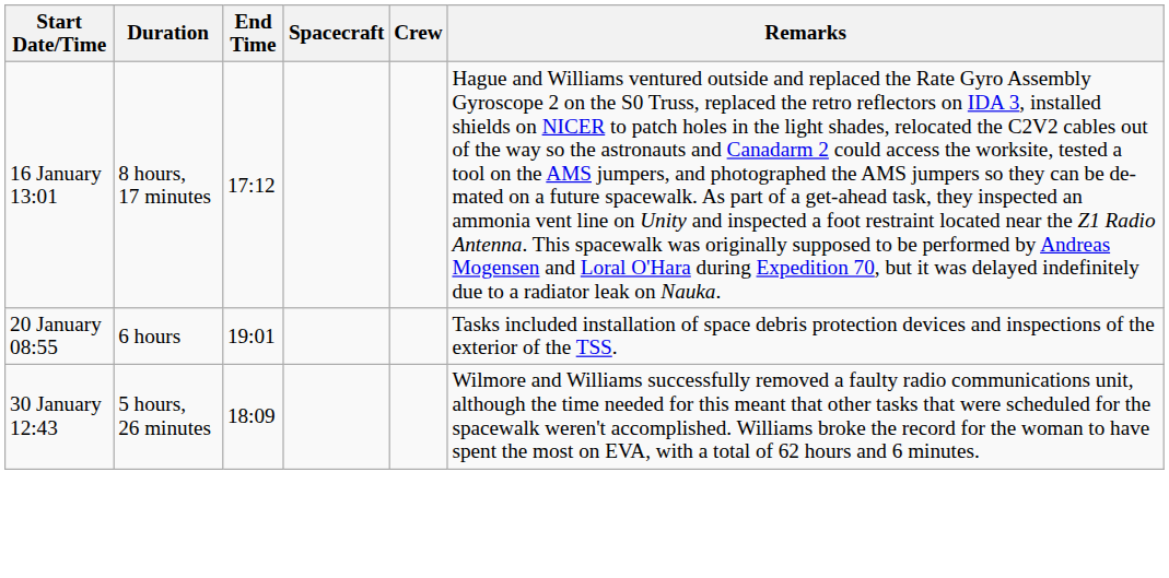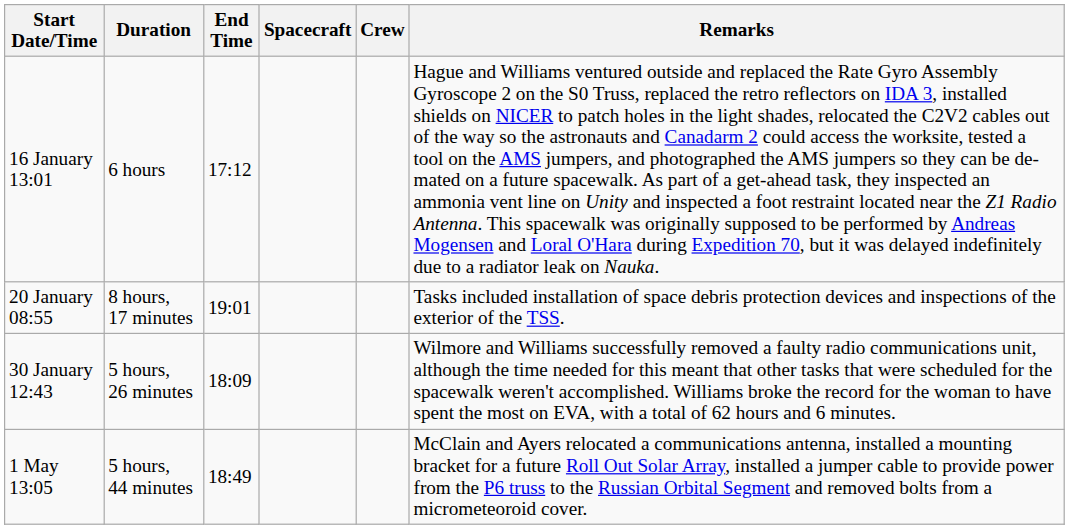 <table class="wikitable" style="width:100%;">
 <tr>
 <th>Start Date/Time</th>
 <th>Duration</th>
 <th>End Time</th>
 <th>Spacecraft</th>
 <th>Crew</th>
 <th>Remarks</th>
 </tr>
 <tr>
 <td>16 January<br>13:01</td>
-<td>8 hours, 17 minutes</td>
+<td>6 hours</td>
 <td>17:12</td>
 <td><br></td>
 <td></td>
 <td>Hague and Williams ventured outside and replaced the Rate Gyro Assembly Gyroscope 2 on the S0 Truss, replaced the retro reflectors on <a href='#'>IDA 3</a>, installed shields on <a href='#'>NICER</a> to patch holes in the light shades, relocated the C2V2 cables out of the way so the astronauts and <a href='#'>Canadarm 2</a> could access the worksite, tested a tool on the <a href='#'>AMS</a> jumpers, and photographed the AMS jumpers so they can be de-mated on a future spacewalk. As part of a get-ahead task, they inspected an ammonia vent line on <em>Unity</em> and inspected a foot restraint located near the <em>Z1 Radio Antenna</em>. This spacewalk was originally supposed to be performed by <a href='#'>Andreas Mogensen</a> and <a href='#'>Loral O'Hara</a> during <a href='#'>Expedition 70</a>, but it was delayed indefinitely due to a radiator leak on <em>Nauka</em>.</td>
 </tr>
 <tr>
 <td>20 January<br>08:55</td>
-<td>6 hours</td>
+<td>8 hours, 17 minutes</td>
 <td>19:01</td>
 <td><br></td>
 <td></td>
 <td>Tasks included installation of space debris protection devices and inspections of the exterior of the <a href='#'>TSS</a>.</td>
 </tr>
 <tr>
 <td>30 January<br>12:43</td>
 <td>5 hours, 26 minutes</td>
 <td>18:09</td>
 <td><br></td>
 <td></td>
 <td>Wilmore and Williams successfully removed a faulty radio communications unit, although the time needed for this meant that other tasks that were scheduled for the spacewalk weren't accomplished. Williams broke the record for the woman to have spent the most on EVA, with a total of 62 hours and 6 minutes.</td>
 </tr>
+<tr>
+<td>1 May<br>13:05</td>
+<td>5 hours, 44 minutes</td>
+<td>18:49</td>
+<td><br></td>
+<td></td>
+<td>McClain and Ayers relocated a communications antenna, installed a mounting bracket for a future <a href='#'>Roll Out Solar Array</a>, installed a jumper cable to provide power from the <a href='#'>P6 truss</a> to the <a href='#'>Russian Orbital Segment</a> and removed bolts from a micrometeoroid cover.</td>
+</tr>
 </table>
